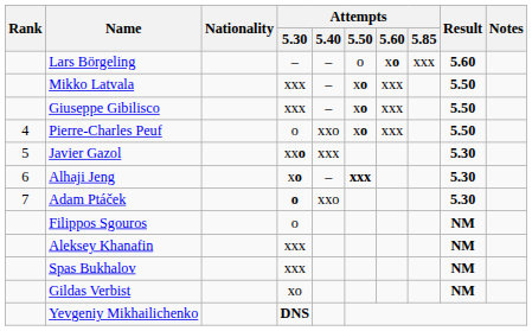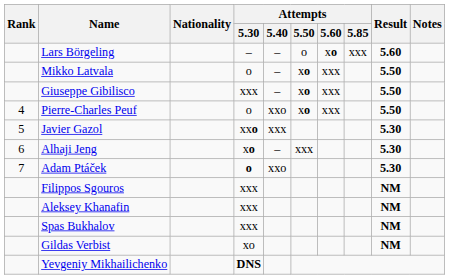 <table class="wikitable sortable" style="text-align:center">
 <tr>
 <th rowspan=2>Rank</th>
 <th rowspan=2>Name</th>
 <th rowspan=2>Nationality</th>
 <th colspan=5>Attempts</th>
 <th rowspan=2>Result</th>
 <th rowspan=2>Notes</th>
 </tr>
 <tr>
 <th>5.30</th>
 <th>5.40</th>
 <th>5.50</th>
 <th>5.60</th>
 <th>5.85</th>
 </tr>
 <tr>
 <td></td>
 <td align=left><a href='#'>Lars Börgeling</a></td>
 <td align=left></td>
 <td>–</td>
 <td>–</td>
 <td>o</td>
 <td>x<strong>o</strong></td>
 <td>xxx</td>
 <td><strong>5.60</strong></td>
 <td></td>
 </tr>
 <tr>
 <td></td>
 <td align=left><a href='#'>Mikko Latvala</a></td>
 <td align=left></td>
-<td>xxx</td>
+<td>o</td>
 <td>–</td>
 <td>x<strong>o</strong></td>
 <td>xxx</td>
 <td></td>
 <td><strong>5.50</strong></td>
 <td></td>
 </tr>
 <tr>
 <td></td>
 <td align=left><a href='#'>Giuseppe Gibilisco</a></td>
 <td align=left></td>
 <td>xxx</td>
 <td>–</td>
 <td>x<strong>o</strong></td>
 <td>xxx</td>
 <td></td>
 <td><strong>5.50</strong></td>
 <td></td>
 </tr>
 <tr>
 <td>4</td>
 <td align=left><a href='#'>Pierre-Charles Peuf</a></td>
 <td align=left></td>
 <td>o</td>
 <td>xxo</td>
 <td>x<strong>o</strong></td>
 <td>xxx</td>
 <td></td>
 <td><strong>5.50</strong></td>
 <td></td>
 </tr>
 <tr>
 <td>5</td>
 <td align=left><a href='#'>Javier Gazol</a></td>
 <td align=left></td>
 <td>xx<strong>o</strong></td>
 <td>xxx</td>
 <td></td>
 <td></td>
 <td></td>
 <td><strong>5.30</strong></td>
 <td></td>
 </tr>
 <tr>
 <td>6</td>
 <td align=left><a href='#'>Alhaji Jeng</a></td>
 <td align=left></td>
 <td>x<strong>o</strong></td>
 <td>–</td>
-<td><strong>xxx</strong></td>
+<td>xxx</td>
 <td></td>
 <td></td>
 <td><strong>5.30</strong></td>
 <td></td>
 </tr>
 <tr>
 <td>7</td>
 <td align=left><a href='#'>Adam Ptáček</a></td>
 <td align=left></td>
 <td><strong>o</strong></td>
 <td>xxo</td>
 <td></td>
 <td></td>
 <td></td>
 <td><strong>5.30</strong></td>
 <td></td>
 </tr>
 <tr>
 <td></td>
 <td align=left><a href='#'>Filippos Sgouros</a></td>
 <td align=left></td>
-<td>o</td>
+<td>xxx</td>
 <td></td>
 <td></td>
 <td></td>
 <td></td>
 <td><strong>NM</strong></td>
 <td></td>
 </tr>
 <tr>
 <td></td>
 <td align=left><a href='#'>Aleksey Khanafin</a></td>
 <td align=left></td>
 <td>xxx</td>
 <td></td>
 <td></td>
 <td></td>
 <td></td>
 <td><strong>NM</strong></td>
 <td></td>
 </tr>
 <tr>
 <td></td>
 <td align=left><a href='#'>Spas Bukhalov</a></td>
 <td align=left></td>
 <td>xxx</td>
 <td></td>
 <td></td>
 <td></td>
 <td></td>
 <td><strong>NM</strong></td>
 <td></td>
 </tr>
 <tr>
 <td></td>
 <td align=left><a href='#'>Gildas Verbist</a></td>
 <td align=left></td>
 <td>xo</td>
 <td></td>
 <td></td>
 <td></td>
 <td></td>
 <td><strong>NM</strong></td>
 <td></td>
 </tr>
 <tr>
 <td></td>
 <td align=left><a href='#'>Yevgeniy Mikhailichenko</a></td>
 <td align=left></td>
 <td><strong>DNS</strong></td>
 <td></td>
 </tr>
 </table>
